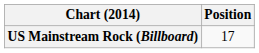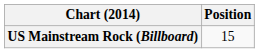 <table class="wikitable plainrowheaders" style="text-align:center">
 <tr>
 <th scope="col">Chart (2014)</th>
 <th scope="col">Position</th>
 </tr>
 <tr>
 <th scope="row">US Mainstream Rock (<em>Billboard</em>)</th>
-<td>17</td>
+<td>15</td>
 </tr>
 </table>
